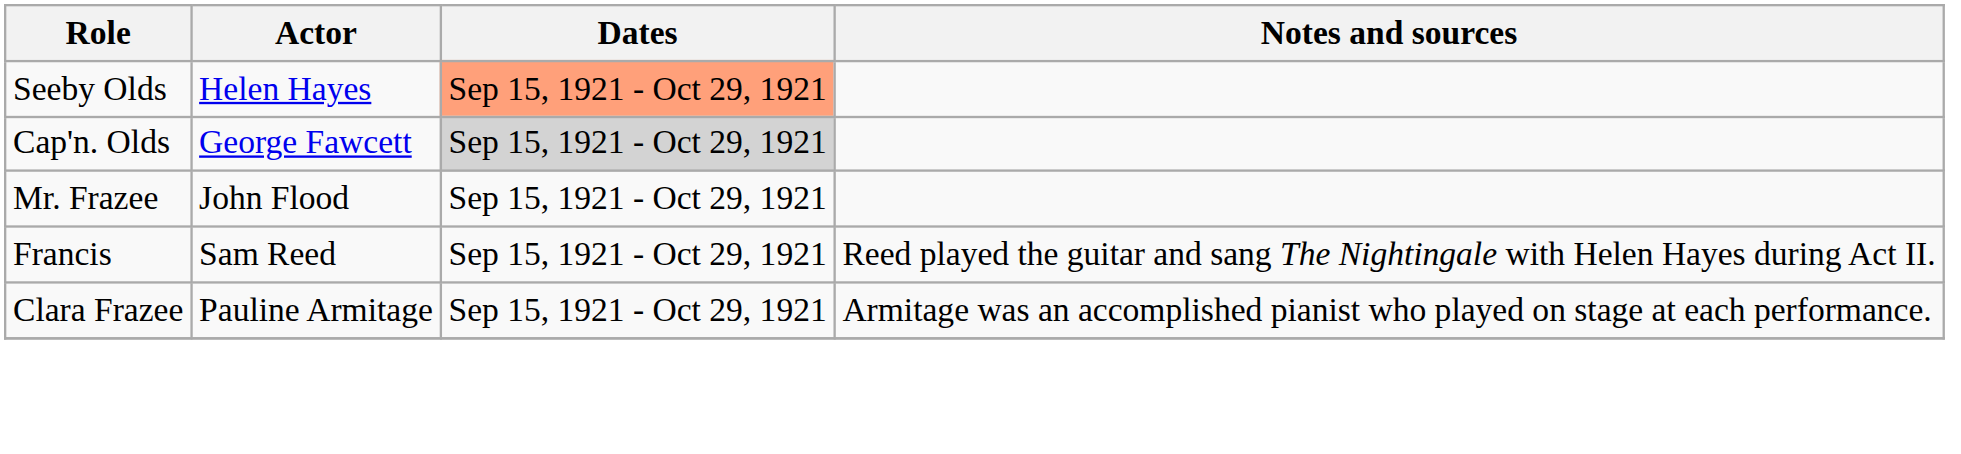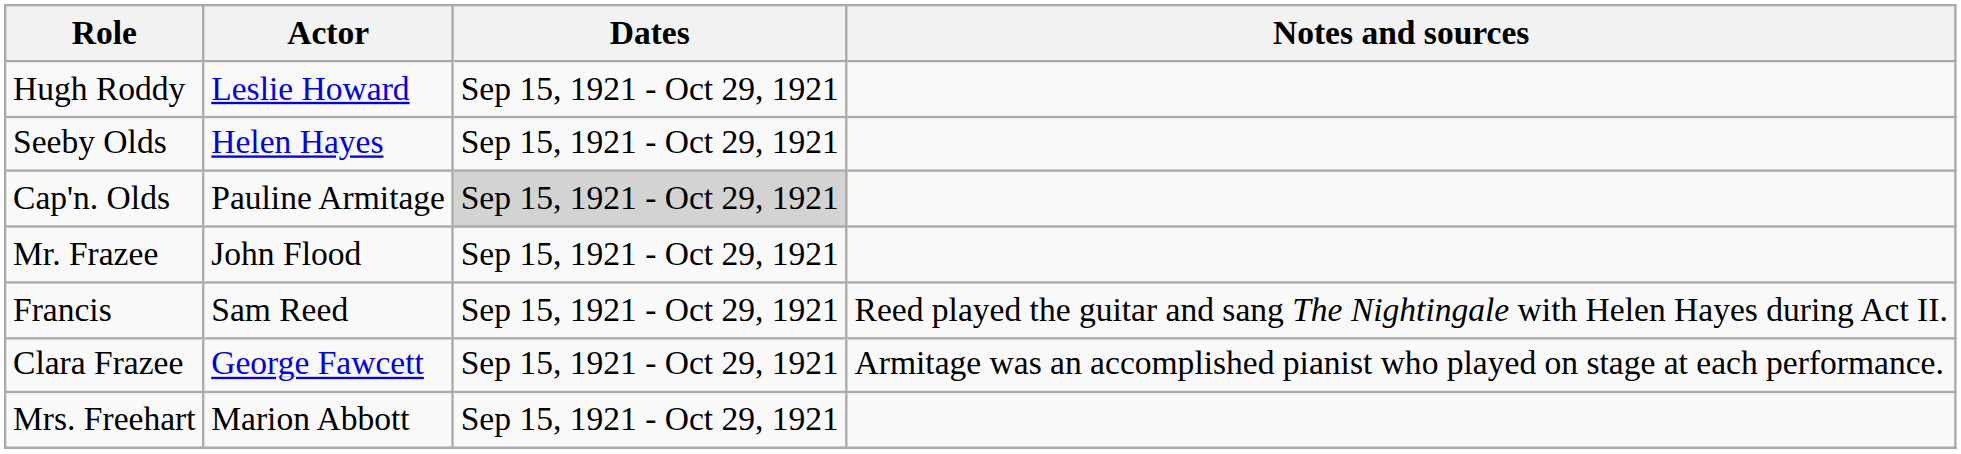 <table class="wikitable sortable plainrowheaders" style="font-size: 90%">
 <tr>
 <th scope="col">Role</th>
 <th scope="col">Actor</th>
 <th scope="col">Dates</th>
 <th scope="col">Notes and sources</th>
 </tr>
 <tr>
+<td>Hugh Roddy</td>
+<td><a href='#'>Leslie Howard</a></td>
+<td>Sep 15, 1921 - Oct 29, 1921</td>
+<td></td>
+</tr>
+<tr>
 <td>Seeby Olds</td>
 <td><a href='#'>Helen Hayes</a></td>
-<td style="background: lightsalmon;">Sep 15, 1921 - Oct 29, 1921</td>
+<td>Sep 15, 1921 - Oct 29, 1921</td>
 <td></td>
 </tr>
 <tr>
 <td>Cap'n. Olds</td>
-<td><a href='#'>George Fawcett</a></td>
+<td>Pauline Armitage</td>
 <td style="background: lightgrey;">Sep 15, 1921 - Oct 29, 1921</td>
 <td></td>
 </tr>
 <tr>
 <td>Mr. Frazee</td>
 <td>John Flood</td>
 <td>Sep 15, 1921 - Oct 29, 1921</td>
 <td></td>
 </tr>
 <tr>
 <td>Francis</td>
 <td>Sam Reed</td>
 <td>Sep 15, 1921 - Oct 29, 1921</td>
 <td>Reed played the guitar and sang <em>The Nightingale</em> with Helen Hayes during Act II.</td>
 </tr>
 <tr>
 <td>Clara Frazee</td>
-<td>Pauline Armitage</td>
+<td><a href='#'>George Fawcett</a></td>
 <td>Sep 15, 1921 - Oct 29, 1921</td>
 <td>Armitage was an accomplished pianist who played on stage at each performance.</td>
 </tr>
 <tr>
+<td>Mrs. Freehart</td>
+<td>Marion Abbott</td>
+<td>Sep 15, 1921 - Oct 29, 1921</td>
+<td></td>
+</tr>
+<tr>
 </tr>
 </table>
